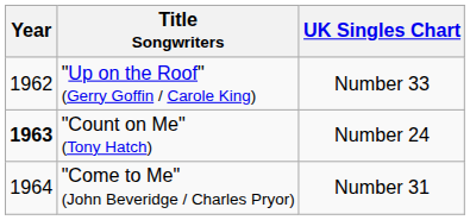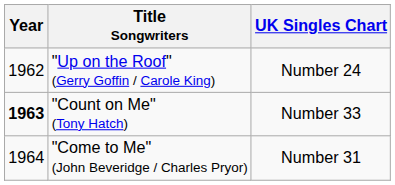 <table class="wikitable">
 <tr>
 <th>Year</th>
 <th>Title <br> <small>Songwriters</small></th>
 <th><a href='#'>UK Singles Chart</a></th>
 </tr>
 <tr>
 <td>1962</td>
 <td>"<a href='#'>Up on the Roof</a>"<br><small>(<a href='#'>Gerry Goffin</a> / <a href='#'>Carole King</a>)</small></td>
-<td style="text-align:center;">Number 33</td>
+<td style="text-align:center;">Number 24</td>
 </tr>
 <tr>
 <td><strong>1963</strong></td>
 <td>"Count on Me"<br><small> (<a href='#'>Tony Hatch</a>)</small></td>
-<td style="text-align:center;">Number 24</td>
+<td style="text-align:center;">Number 33</td>
 </tr>
 <tr>
 <td>1964</td>
 <td>"Come to Me"<br><small> (John Beveridge / Charles Pryor)</small></td>
 <td style="text-align:center;">Number 31</td>
 </tr>
 </table>
